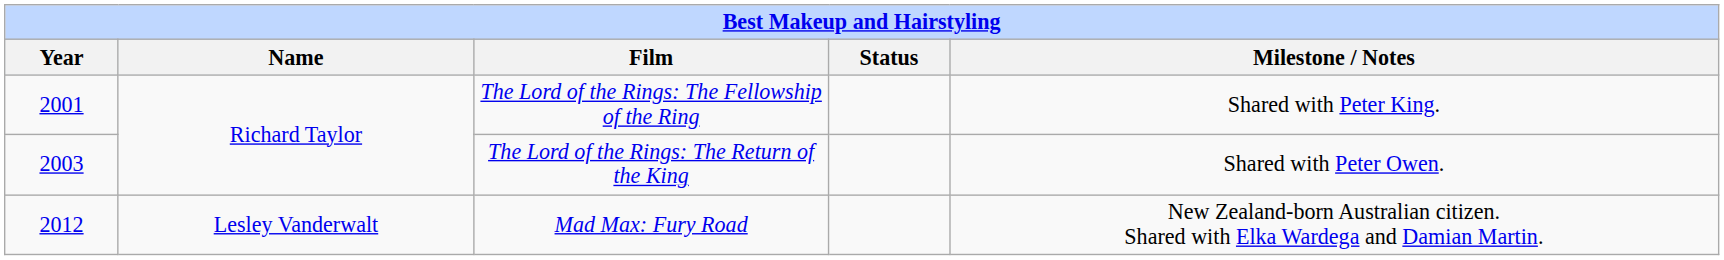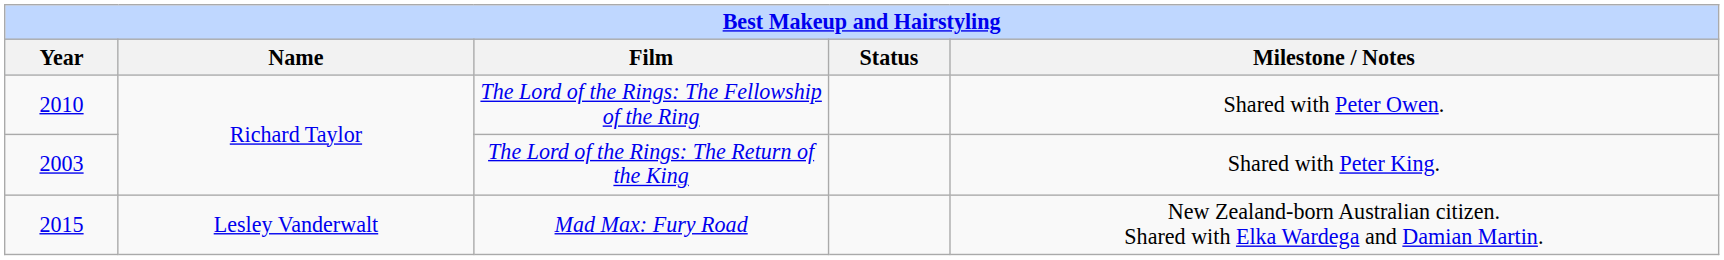 <table class="wikitable" style="text-align: center">
 <tr ---- bgcolor="#bfd7ff">
 <td colspan=5 align=center><strong><a href='#'>Best Makeup and Hairstyling</a></strong></td>
 </tr>
 <tr ---- bgcolor="#ebf5ff">
 <th width="075">Year</th>
 <th width="250">Name</th>
 <th width="250">Film</th>
 <th width="080">Status</th>
 <th width="550">Milestone / Notes</th>
 </tr>
 <tr>
-<td><a href='#'>2001</a></td>
+<td><a href='#'>2010</a></td>
 <td rowspan="2"><a href='#'>Richard Taylor</a></td>
 <td><em><a href='#'>The Lord of the Rings: The Fellowship of the Ring</a></em></td>
 <td></td>
-<td>Shared with <a href='#'>Peter King</a>.</td>
+<td>Shared with <a href='#'>Peter Owen</a>.</td>
 </tr>
 <tr>
 <td><a href='#'>2003</a></td>
 <td><em><a href='#'>The Lord of the Rings: The Return of the King</a></em></td>
 <td></td>
-<td>Shared with <a href='#'>Peter Owen</a>.</td>
+<td>Shared with <a href='#'>Peter King</a>.</td>
 </tr>
 <tr>
-<td><a href='#'>2012</a></td>
+<td><a href='#'>2015</a></td>
 <td><a href='#'>Lesley Vanderwalt</a></td>
 <td><em><a href='#'>Mad Max: Fury Road</a></em></td>
 <td></td>
 <td>New Zealand-born Australian citizen.<br>Shared with <a href='#'>Elka Wardega</a> and <a href='#'>Damian Martin</a>.</td>
 </tr>
 </table>
